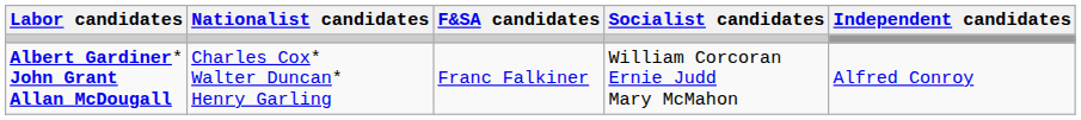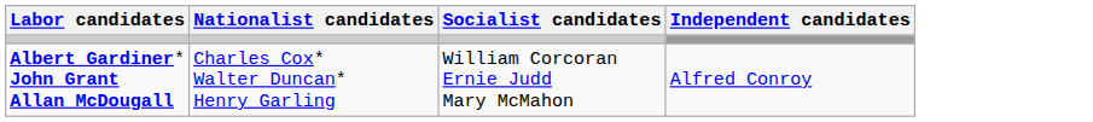 <table class="wikitable">
 <tr>
 <th><a href='#'>Labor</a> candidates</th>
 <th><a href='#'>Nationalist</a> candidates</th>
-<th><a href='#'>F&SA</a> candidates</th>
 <th><a href='#'>Socialist</a> candidates</th>
 <th><a href='#'>Independent</a> candidates</th>
 </tr>
 <tr bgcolor="#cccccc">
-<td></td>
 <td></td>
 <td></td>
 <td></td>
 <td bgcolor="#999999"></td>
 </tr>
 <tr>
 <td><strong><a href='#'>Albert Gardiner</a></strong>*<br><strong><a href='#'>John Grant</a></strong><br><strong><a href='#'>Allan McDougall</a></strong></td>
 <td><a href='#'>Charles Cox</a>*<br><a href='#'>Walter Duncan</a>*<br><a href='#'>Henry Garling</a></td>
-<td><a href='#'>Franc Falkiner</a></td>
 <td>William Corcoran<br><a href='#'>Ernie Judd</a><br>Mary McMahon</td>
 <td><a href='#'>Alfred Conroy</a></td>
 </tr>
 </table>
